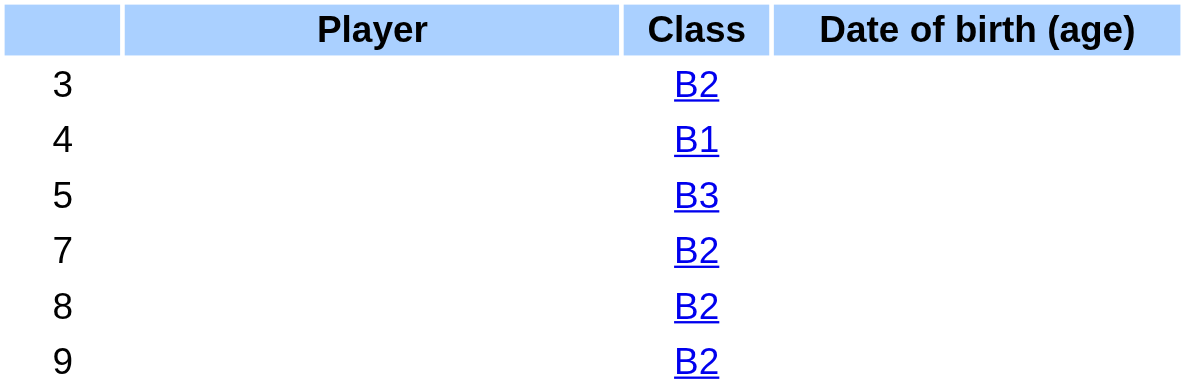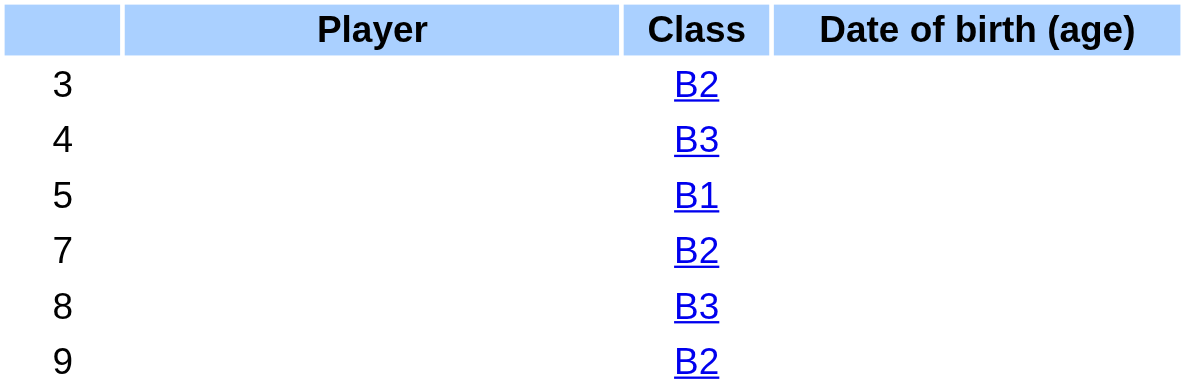 <table class="sortable" border="0" cellspacing="2" cellpadding="2">
 <tr style="background-color:#AAD0FF">
 <th width=8%></th>
 <th width=34%>Player</th>
 <th width=10%>Class</th>
 <th width=28%>Date of birth (age)</th>
 </tr>
 <tr>
 <td style="text-align: center;">3</td>
 <td></td>
 <td style="text-align: center;"><a href='#'>B2</a></td>
 <td style="text-align: center;"></td>
 </tr>
 <tr>
 <td style="text-align: center;">4</td>
 <td></td>
-<td style="text-align: center;"><a href='#'>B1</a></td>
+<td style="text-align: center;"><a href='#'>B3</a></td>
 <td style="text-align: center;"></td>
 </tr>
 <tr>
 <td style="text-align: center;">5</td>
 <td></td>
-<td style="text-align: center;"><a href='#'>B3</a></td>
+<td style="text-align: center;"><a href='#'>B1</a></td>
 <td style="text-align: center;"></td>
 </tr>
 <tr>
 <td style="text-align: center;">7</td>
 <td></td>
 <td style="text-align: center;"><a href='#'>B2</a></td>
 <td style="text-align: center;"></td>
 </tr>
 <tr>
 <td style="text-align: center;">8</td>
 <td></td>
-<td style="text-align: center;"><a href='#'>B2</a></td>
+<td style="text-align: center;"><a href='#'>B3</a></td>
 <td style="text-align: center;"></td>
 </tr>
 <tr>
 <td style="text-align: center;">9</td>
 <td></td>
 <td style="text-align: center;"><a href='#'>B2</a></td>
 <td style="text-align: center;"></td>
 </tr>
 </table>
